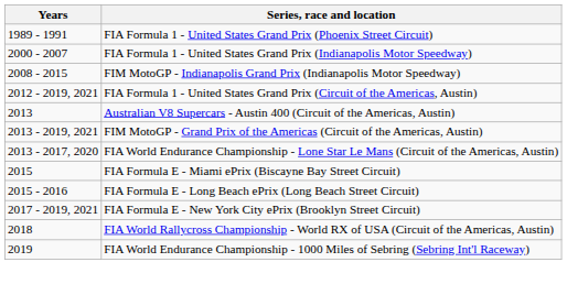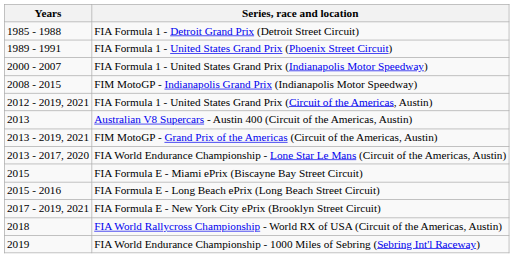 <table class="wikitable">
 <tr>
 <th>Years</th>
 <th>Series, race and location</th>
+</tr>
+<tr>
+<td>1985 - 1988</td>
+<td>FIA Formula 1 - <a href='#'>Detroit Grand Prix</a> (Detroit Street Circuit)</td>
 </tr>
 <tr>
 <td>1989 - 1991</td>
 <td>FIA Formula 1 - <a href='#'>United States Grand Prix</a> (<a href='#'>Phoenix Street Circuit</a>)</td>
 </tr>
 <tr>
 <td>2000 - 2007</td>
 <td>FIA Formula 1 - United States Grand Prix (<a href='#'>Indianapolis Motor Speedway</a>)</td>
 </tr>
 <tr>
 <td>2008 - 2015</td>
 <td>FIM MotoGP - <a href='#'>Indianapolis Grand Prix</a> (Indianapolis Motor Speedway)</td>
 </tr>
 <tr>
 <td>2012 - 2019, 2021</td>
 <td>FIA Formula 1 - United States Grand Prix (<a href='#'>Circuit of the Americas</a>, Austin)</td>
 </tr>
 <tr>
 <td>2013</td>
 <td><a href='#'>Australian V8 Supercars</a> - Austin 400 (Circuit of the Americas, Austin)</td>
 </tr>
 <tr>
 <td>2013 - 2019, 2021</td>
 <td>FIM MotoGP - <a href='#'>Grand Prix of the Americas</a> (Circuit of the Americas, Austin)</td>
 </tr>
 <tr>
 <td>2013 - 2017, 2020</td>
 <td>FIA World Endurance Championship - <a href='#'>Lone Star Le Mans</a> (Circuit of the Americas, Austin)</td>
 </tr>
 <tr>
 <td>2015</td>
 <td>FIA Formula E - Miami ePrix (Biscayne Bay Street Circuit)</td>
 </tr>
 <tr>
 <td>2015 - 2016</td>
 <td>FIA Formula E - Long Beach ePrix (Long Beach Street Circuit)</td>
 </tr>
 <tr>
 <td>2017 - 2019, 2021</td>
 <td>FIA Formula E - New York City ePrix (Brooklyn Street Circuit)</td>
 </tr>
 <tr>
 <td>2018</td>
 <td><a href='#'>FIA World Rallycross Championship</a> - World RX of USA (Circuit of the Americas, Austin)</td>
 </tr>
 <tr>
 <td>2019</td>
 <td>FIA World Endurance Championship - 1000 Miles of Sebring (<a href='#'>Sebring Int'l Raceway</a>)</td>
 </tr>
 </table>
